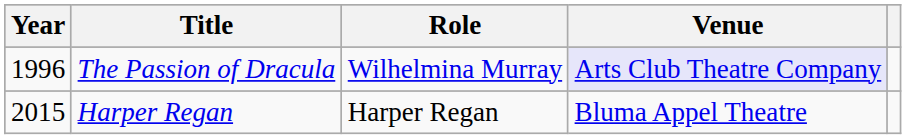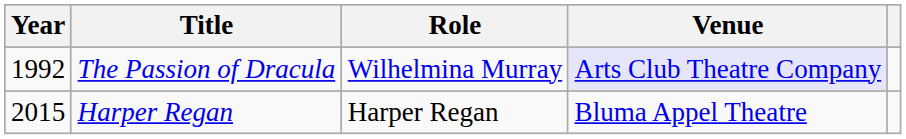 <table class="wikitable sortable plainrowheaders">
 <tr>
 <th>Year</th>
 <th>Title</th>
 <th>Role</th>
 <th>Venue</th>
 <th class="unsortable"></th>
 </tr>
 <tr>
-<td>1996</td>
+<td>1992</td>
 <td><em><a href='#'>The Passion of Dracula</a></em></td>
 <td><a href='#'>Wilhelmina Murray</a></td>
 <td style="background: lavender;"><a href='#'>Arts Club Theatre Company</a></td>
 <td style="text-align:center;"></td>
 </tr>
 <tr>
 <td>2015</td>
 <td><em><a href='#'>Harper Regan</a></em></td>
 <td>Harper Regan</td>
 <td><a href='#'>Bluma Appel Theatre</a></td>
 <td style="text-align:center;"></td>
 </tr>
 </table>
